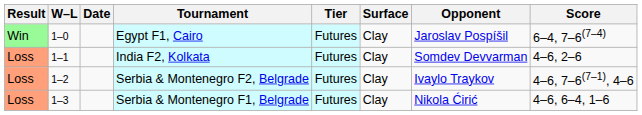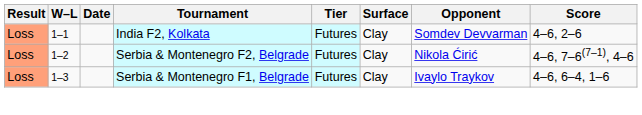 <table class="sortable wikitable">
 <tr>
 <th>Result</th>
 <th class="unsortable">W–L</th>
 <th>Date</th>
 <th>Tournament</th>
 <th>Tier</th>
 <th>Surface</th>
 <th>Opponent</th>
 <th class="unsortable">Score</th>
-</tr>
-<tr>
-<td bgcolor=#98fb98>Win</td>
-<td><small>1–0</small></td>
-<td></td>
-<td style="background:#cffcff;">Egypt F1, <a href='#'>Cairo</a></td>
-<td style="background:#cffcff;">Futures</td>
-<td>Clay</td>
-<td> <a href='#'>Jaroslav Pospíšil</a></td>
-<td>6–4, 7–6<sup>(7–4)</sup></td>
 </tr>
 <tr>
 <td bgcolor=#FFA07A>Loss</td>
 <td><small>1–1</small></td>
 <td></td>
 <td style="background:#cffcff;">India F2, <a href='#'>Kolkata</a></td>
 <td style="background:#cffcff;">Futures</td>
 <td>Clay</td>
 <td> <a href='#'>Somdev Devvarman</a></td>
 <td>4–6, 2–6</td>
 </tr>
 <tr>
 <td bgcolor=#FFA07A>Loss</td>
 <td><small>1–2</small></td>
 <td></td>
 <td style="background:#cffcff;">Serbia & Montenegro F2, <a href='#'>Belgrade</a></td>
 <td style="background:#cffcff;">Futures</td>
 <td>Clay</td>
-<td> <a href='#'>Ivaylo Traykov</a></td>
+<td> <a href='#'>Nikola Ćirić</a></td>
 <td>4–6, 7–6<sup>(7–1)</sup>, 4–6</td>
 </tr>
 <tr>
 <td bgcolor=#FFA07A>Loss</td>
 <td><small>1–3</small></td>
 <td></td>
 <td style="background:#cffcff;">Serbia & Montenegro F1, <a href='#'>Belgrade</a></td>
 <td style="background:#cffcff;">Futures</td>
 <td>Clay</td>
-<td> <a href='#'>Nikola Ćirić</a></td>
+<td> <a href='#'>Ivaylo Traykov</a></td>
 <td>4–6, 6–4, 1–6</td>
 </tr>
 </table>
